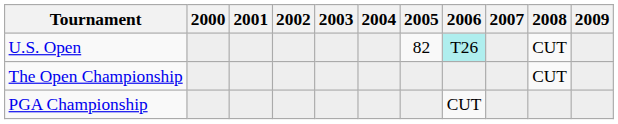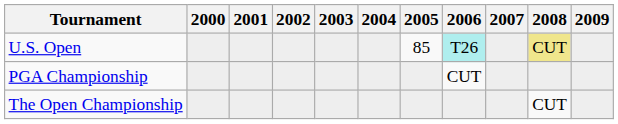 <table class="wikitable" style="font-size:95%;text-align:center;">
 <tr>
 <th>Tournament</th>
 <th>2000</th>
 <th>2001</th>
 <th>2002</th>
 <th>2003</th>
 <th>2004</th>
 <th>2005</th>
 <th>2006</th>
 <th>2007</th>
 <th>2008</th>
 <th>2009</th>
 </tr>
 <tr>
 <td align=left><a href='#'>U.S. Open</a></td>
 <td style="background:#eeeeee;"></td>
 <td style="background:#eeeeee;"></td>
 <td style="background:#eeeeee;"></td>
 <td style="background:#eeeeee;"></td>
 <td style="background:#eeeeee;"></td>
-<td>82</td>
+<td>85</td>
 <td style="background: paleturquoise;">T26</td>
 <td style="background:#eeeeee;"></td>
+<td style="background: khaki;">CUT</td>
+<td style="background:#eeeeee;"></td>
+</tr>
+<tr>
+<td align=left><a href='#'>PGA Championship</a></td>
+<td style="background:#eeeeee;"></td>
+<td style="background:#eeeeee;"></td>
+<td style="background:#eeeeee;"></td>
+<td style="background:#eeeeee;"></td>
+<td style="background:#eeeeee;"></td>
+<td style="background:#eeeeee;"></td>
 <td>CUT</td>
+<td style="background:#eeeeee;"></td>
+<td style="background:#eeeeee;"></td>
 <td style="background:#eeeeee;"></td>
 </tr>
 <tr>
 <td align=left><a href='#'>The Open Championship</a></td>
 <td style="background:#eeeeee;"></td>
 <td style="background:#eeeeee;"></td>
 <td style="background:#eeeeee;"></td>
 <td style="background:#eeeeee;"></td>
 <td style="background:#eeeeee;"></td>
 <td style="background:#eeeeee;"></td>
 <td style="background:#eeeeee;"></td>
 <td style="background:#eeeeee;"></td>
 <td>CUT</td>
 <td style="background:#eeeeee;"></td>
 </tr>
-<tr>
-<td align=left><a href='#'>PGA Championship</a></td>
-<td style="background:#eeeeee;"></td>
-<td style="background:#eeeeee;"></td>
-<td style="background:#eeeeee;"></td>
-<td style="background:#eeeeee;"></td>
-<td style="background:#eeeeee;"></td>
-<td style="background:#eeeeee;"></td>
-<td>CUT</td>
-<td style="background:#eeeeee;"></td>
-<td style="background:#eeeeee;"></td>
-<td style="background:#eeeeee;"></td>
-</tr>
 </table>
